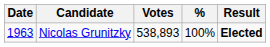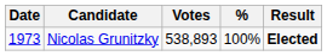 <table class=wikitable style=text-align:center>
 <tr>
 <th>Date</th>
 <th>Candidate</th>
 <th>Votes</th>
 <th>%</th>
 <th>Result</th>
 </tr>
 <tr>
-<td><a href='#'>1963</a></td>
+<td><a href='#'>1973</a></td>
 <td><a href='#'>Nicolas Grunitzky</a></td>
 <td>538,893</td>
 <td>100%</td>
 <td><strong>Elected</strong> </td>
 </tr>
 </table>
